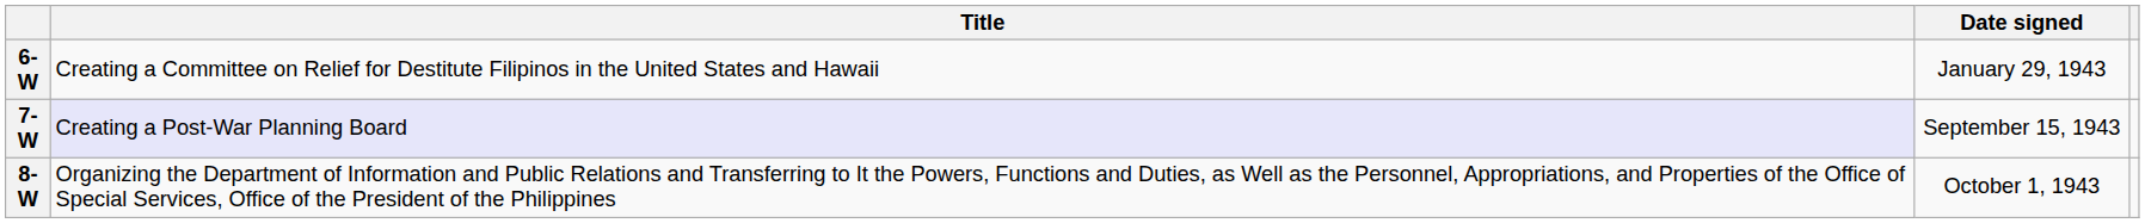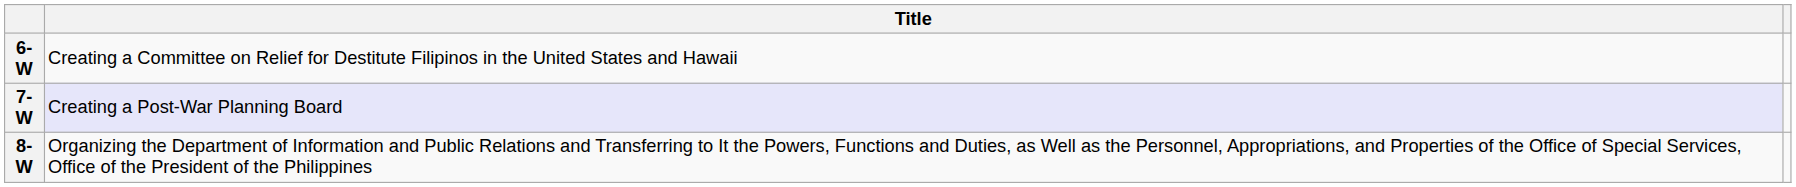 <table class="wikitable sortable" style="text-align:center;">
 <tr>
 <th scope="col"></th>
 <th scope="col">Title</th>
-<th scope="col" width="150px">Date signed</th>
 <th scope="col" class="unsortable"></th>
 </tr>
 <tr>
 <th scope="row">6-W</th>
 <td style="text-align:left;">Creating a Committee on Relief for Destitute Filipinos in the United States and Hawaii</td>
-<td>January 29, 1943</td>
 <td></td>
 </tr>
 <tr>
 <th scope="row">7-W</th>
 <td style="background: lavender; text-align:left;">Creating a Post-War Planning Board</td>
-<td>September 15, 1943</td>
 <td></td>
 </tr>
 <tr>
 <th scope="row">8-W</th>
 <td style="text-align:left;">Organizing the Department of Information and Public Relations and Transferring to It the Powers, Functions and Duties, as Well as the Personnel, Appropriations, and Properties of the Office of Special Services, Office of the President of the Philippines</td>
-<td>October 1, 1943</td>
 <td></td>
 </tr>
 </table>
